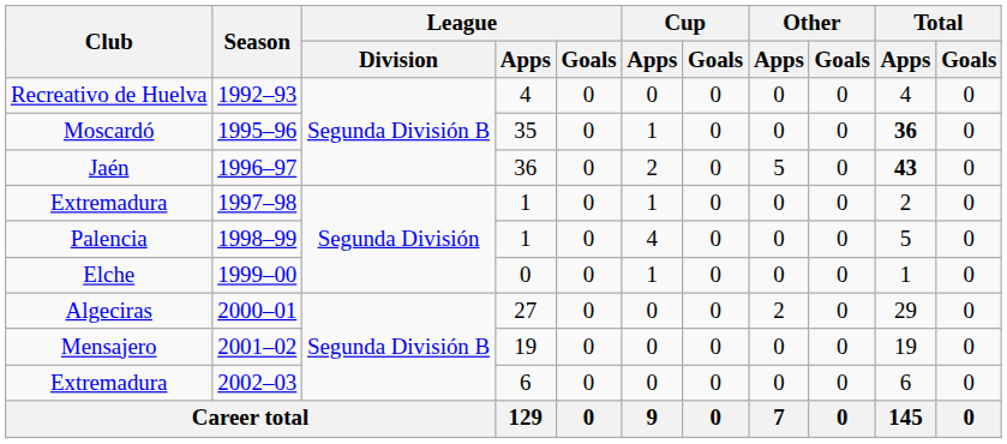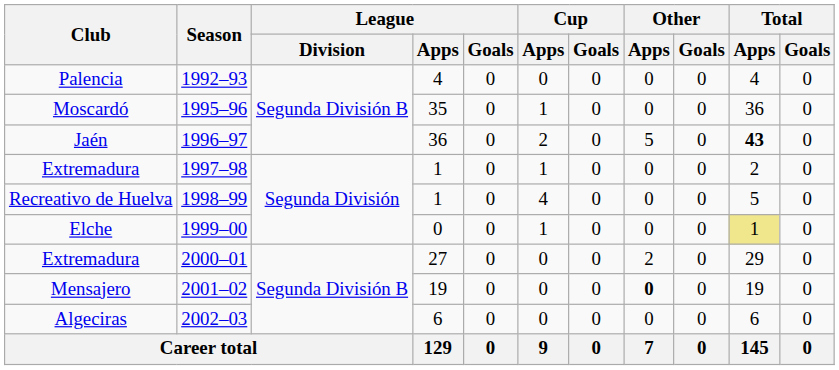 <table class="wikitable" style="text-align: center">
 <tr>
 <th rowspan="2">Club</th>
 <th rowspan="2">Season</th>
 <th colspan="3">League</th>
 <th colspan="2">Cup</th>
 <th colspan="2">Other</th>
 <th colspan="2">Total</th>
 </tr>
 <tr>
 <th>Division</th>
 <th>Apps</th>
 <th>Goals</th>
 <th>Apps</th>
 <th>Goals</th>
 <th>Apps</th>
 <th>Goals</th>
 <th>Apps</th>
 <th>Goals</th>
 </tr>
 <tr>
-<td><a href='#'>Recreativo de Huelva</a></td>
+<td><a href='#'>Palencia</a></td>
 <td><a href='#'>1992–93</a></td>
 <td rowspan="3"><a href='#'>Segunda División B</a></td>
 <td>4</td>
 <td>0</td>
 <td>0</td>
 <td>0</td>
 <td>0</td>
 <td>0</td>
 <td>4</td>
 <td>0</td>
 </tr>
 <tr>
 <td><a href='#'>Moscardó</a></td>
 <td><a href='#'>1995–96</a></td>
 <td>35</td>
 <td>0</td>
 <td>1</td>
 <td>0</td>
 <td>0</td>
 <td>0</td>
-<td><strong>36</strong></td>
+<td>36</td>
 <td>0</td>
 </tr>
 <tr>
 <td><a href='#'>Jaén</a></td>
 <td><a href='#'>1996–97</a></td>
 <td>36</td>
 <td>0</td>
 <td>2</td>
 <td>0</td>
 <td>5</td>
 <td>0</td>
 <td><strong>43</strong></td>
 <td>0</td>
 </tr>
 <tr>
 <td><a href='#'>Extremadura</a></td>
 <td><a href='#'>1997–98</a></td>
 <td rowspan="3"><a href='#'>Segunda División</a></td>
 <td>1</td>
 <td>0</td>
 <td>1</td>
 <td>0</td>
 <td>0</td>
 <td>0</td>
 <td>2</td>
 <td>0</td>
 </tr>
 <tr>
-<td><a href='#'>Palencia</a></td>
+<td><a href='#'>Recreativo de Huelva</a></td>
 <td><a href='#'>1998–99</a></td>
 <td>1</td>
 <td>0</td>
 <td>4</td>
 <td>0</td>
 <td>0</td>
 <td>0</td>
 <td>5</td>
 <td>0</td>
 </tr>
 <tr>
 <td><a href='#'>Elche</a></td>
 <td><a href='#'>1999–00</a></td>
 <td>0</td>
 <td>0</td>
 <td>1</td>
 <td>0</td>
 <td>0</td>
 <td>0</td>
-<td>1</td>
+<td style="background: khaki;">1</td>
 <td>0</td>
 </tr>
 <tr>
-<td><a href='#'>Algeciras</a></td>
+<td><a href='#'>Extremadura</a></td>
 <td><a href='#'>2000–01</a></td>
 <td rowspan="3"><a href='#'>Segunda División B</a></td>
 <td>27</td>
 <td>0</td>
 <td>0</td>
 <td>0</td>
 <td>2</td>
 <td>0</td>
 <td>29</td>
 <td>0</td>
 </tr>
 <tr>
 <td><a href='#'>Mensajero</a></td>
 <td><a href='#'>2001–02</a></td>
 <td>19</td>
 <td>0</td>
 <td>0</td>
 <td>0</td>
-<td>0</td>
+<td><strong>0</strong></td>
 <td>0</td>
 <td>19</td>
 <td>0</td>
 </tr>
 <tr>
-<td><a href='#'>Extremadura</a></td>
+<td><a href='#'>Algeciras</a></td>
 <td><a href='#'>2002–03</a></td>
 <td>6</td>
 <td>0</td>
 <td>0</td>
 <td>0</td>
 <td>0</td>
 <td>0</td>
 <td>6</td>
 <td>0</td>
 </tr>
 <tr>
 <th colspan="3"><strong>Career total</strong></th>
 <th>129</th>
 <th>0</th>
 <th>9</th>
 <th>0</th>
 <th>7</th>
 <th>0</th>
 <th>145</th>
 <th>0</th>
 </tr>
 </table>
